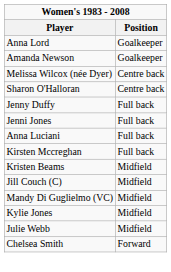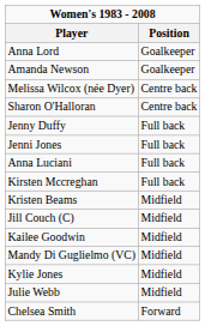 <table class="wikitable">
 <tr>
 <td !  rowspan=1 colspan=2 align=center><strong>Women's 1983 - 2008</strong></td>
 </tr>
 <tr>
 <th>Player</th>
 <th>Position</th>
 </tr>
 <tr>
 <td> Anna Lord</td>
 <td>Goalkeeper</td>
 </tr>
 <tr>
 <td> Amanda Newson</td>
 <td>Goalkeeper</td>
 </tr>
 <tr>
 <td> Melissa Wilcox (née Dyer)</td>
 <td>Centre back</td>
 </tr>
 <tr>
 <td> Sharon O'Halloran</td>
 <td>Centre back</td>
 </tr>
 <tr>
 <td> Jenny Duffy</td>
 <td>Full back</td>
 </tr>
 <tr>
 <td> Jenni Jones</td>
 <td>Full back</td>
 </tr>
 <tr>
 <td> Anna Luciani</td>
 <td>Full back</td>
 </tr>
 <tr>
 <td> Kirsten Mccreghan</td>
 <td>Full back</td>
 </tr>
 <tr>
 <td> Kristen Beams</td>
 <td>Midfield</td>
 </tr>
 <tr>
 <td> Jill Couch (C)</td>
 <td>Midfield</td>
 </tr>
 <tr>
+<td> Kailee Goodwin</td>
+<td>Midfield</td>
+</tr>
+<tr>
 <td> Mandy Di Guglielmo (VC)</td>
 <td>Midfield</td>
 </tr>
 <tr>
 <td> Kylie Jones</td>
 <td>Midfield</td>
 </tr>
 <tr>
 <td> Julie Webb</td>
 <td>Midfield</td>
 </tr>
 <tr>
 <td> Chelsea Smith</td>
 <td>Forward</td>
 </tr>
 </table>
